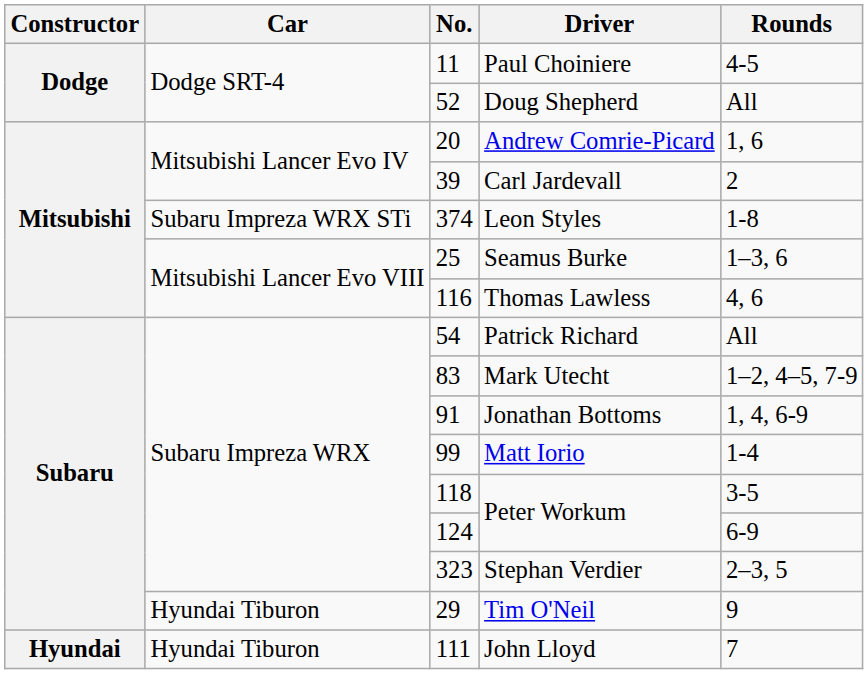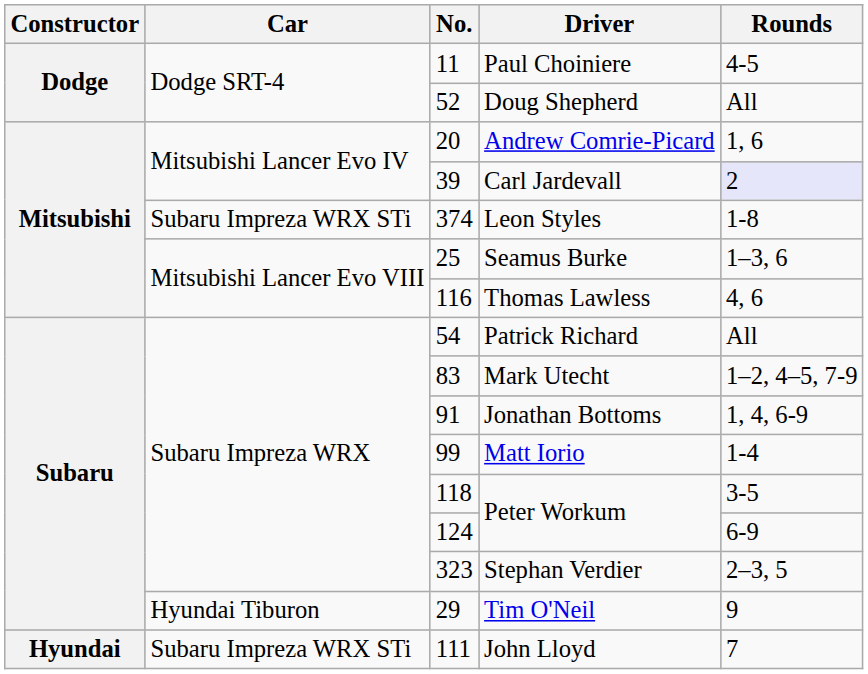 <table class="wikitable">
 <tr>
 <th>Constructor</th>
 <th>Car</th>
 <th>No.</th>
 <th>Driver</th>
 <th>Rounds</th>
 </tr>
 <tr>
 <th rowspan=2>Dodge</th>
 <td rowspan=2>Dodge SRT-4</td>
 <td>11</td>
 <td>Paul Choiniere</td>
 <td>4-5</td>
 </tr>
 <tr>
 <td>52</td>
 <td>Doug Shepherd</td>
 <td>All</td>
 </tr>
 <tr>
 <th rowspan=5>Mitsubishi</th>
 <td rowspan=2>Mitsubishi Lancer Evo IV</td>
 <td>20</td>
 <td><a href='#'>Andrew Comrie-Picard</a></td>
 <td>1, 6</td>
 </tr>
 <tr>
 <td>39</td>
 <td>Carl Jardevall</td>
-<td>2</td>
+<td style="background: lavender;">2</td>
 </tr>
 <tr>
 <td>Subaru Impreza WRX STi</td>
 <td>374</td>
 <td>Leon Styles</td>
 <td>1-8</td>
 </tr>
 <tr>
 <td rowspan=2>Mitsubishi Lancer Evo VIII</td>
 <td>25</td>
 <td>Seamus Burke</td>
 <td>1–3, 6</td>
 </tr>
 <tr>
 <td>116</td>
 <td>Thomas Lawless</td>
 <td>4, 6</td>
 </tr>
 <tr>
 <th rowspan=8>Subaru</th>
 <td rowspan=7>Subaru Impreza WRX</td>
 <td>54</td>
 <td>Patrick Richard</td>
 <td>All</td>
 </tr>
 <tr>
 <td>83</td>
 <td>Mark Utecht</td>
 <td>1–2, 4–5, 7-9</td>
 </tr>
 <tr>
 <td>91</td>
 <td>Jonathan Bottoms</td>
 <td>1, 4, 6-9</td>
 </tr>
 <tr>
 <td>99</td>
 <td><a href='#'>Matt Iorio</a></td>
 <td>1-4</td>
 </tr>
 <tr>
 <td>118</td>
 <td rowspan=2>Peter Workum</td>
 <td>3-5</td>
 </tr>
 <tr>
 <td>124</td>
 <td>6-9</td>
 </tr>
 <tr>
 <td>323</td>
 <td>Stephan Verdier</td>
 <td>2–3, 5</td>
 </tr>
 <tr>
 <td>Hyundai Tiburon</td>
 <td>29</td>
 <td><a href='#'>Tim O'Neil</a></td>
 <td>9</td>
 </tr>
 <tr>
 <th>Hyundai</th>
-<td>Hyundai Tiburon</td>
+<td>Subaru Impreza WRX STi</td>
 <td>111</td>
 <td>John Lloyd</td>
 <td>7</td>
 </tr>
 </table>
